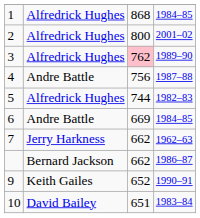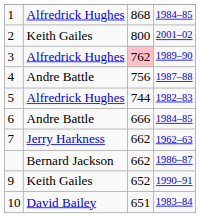 <table class="wikitable">
 <tr>
 </tr>
 <tr>
 <td>1</td>
 <td><a href='#'>Alfredrick Hughes</a></td>
 <td>868</td>
 <td style="font-size:80%;"><a href='#'>1984–85</a></td>
 </tr>
 <tr>
 <td>2</td>
-<td><a href='#'>Alfredrick Hughes</a></td>
+<td>Keith Gailes</td>
 <td>800</td>
 <td style="font-size:80%;"><a href='#'>2001–02</a></td>
 </tr>
 <tr>
 <td>3</td>
 <td><a href='#'>Alfredrick Hughes</a></td>
 <td style="background: pink;">762</td>
 <td style="font-size:80%;"><a href='#'>1989–90</a></td>
 </tr>
 <tr>
 <td>4</td>
 <td>Andre Battle</td>
 <td>756</td>
 <td style="font-size:80%;"><a href='#'>1987–88</a></td>
 </tr>
 <tr>
 <td>5</td>
 <td><a href='#'>Alfredrick Hughes</a></td>
 <td>744</td>
 <td style="font-size:80%;"><a href='#'>1982–83</a></td>
 </tr>
 <tr>
 <td>6</td>
 <td>Andre Battle</td>
-<td>669</td>
+<td>666</td>
 <td style="font-size:80%;"><a href='#'>1984–85</a></td>
 </tr>
 <tr>
 <td>7</td>
 <td><a href='#'>Jerry Harkness</a></td>
 <td>662</td>
 <td style="font-size:80%;"><a href='#'>1962–63</a></td>
 </tr>
 <tr>
 <td></td>
 <td>Bernard Jackson</td>
 <td>662</td>
 <td style="font-size:80%;"><a href='#'>1986–87</a></td>
 </tr>
 <tr>
 <td>9</td>
 <td>Keith Gailes</td>
 <td>652</td>
 <td style="font-size:80%;"><a href='#'>1990–91</a></td>
 </tr>
 <tr>
 <td>10</td>
 <td><a href='#'>David Bailey</a></td>
 <td>651</td>
 <td style="font-size:80%;"><a href='#'>1983–84</a></td>
 </tr>
 </table>
